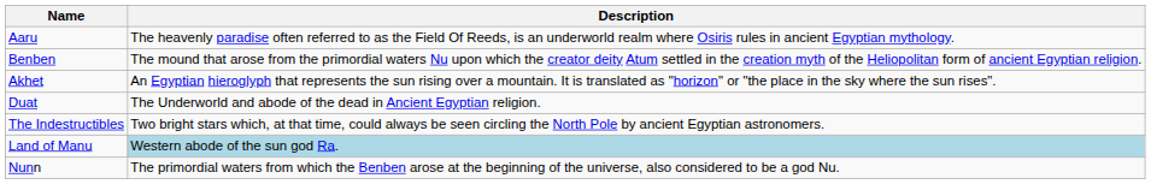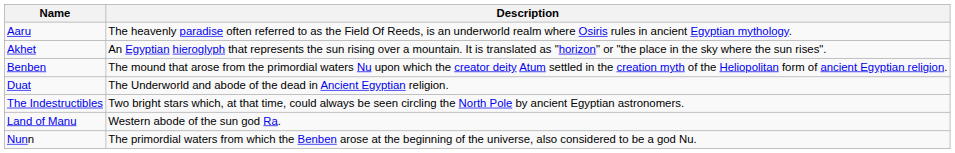 <table class="wikitable">
 <tr>
 <th>Name</th>
 <th>Description</th>
 </tr>
 <tr>
 <td><a href='#'>Aaru</a></td>
 <td>The heavenly <a href='#'>paradise</a> often referred to as the Field Of Reeds, is an underworld realm where <a href='#'>Osiris</a> rules in ancient <a href='#'>Egyptian mythology</a>.</td>
 </tr>
 <tr>
+<td><a href='#'>Akhet</a></td>
+<td>An <a href='#'>Egyptian</a> <a href='#'>hieroglyph</a> that represents the sun rising over a mountain. It is translated as "<a href='#'>horizon</a>" or "the place in the sky where the sun rises".</td>
+</tr>
+<tr>
 <td><a href='#'>Benben</a></td>
 <td>The mound that arose from the primordial waters <a href='#'>Nu</a> upon which the <a href='#'>creator deity</a> <a href='#'>Atum</a> settled in the <a href='#'>creation myth</a> of the <a href='#'>Heliopolitan</a> form of <a href='#'>ancient Egyptian religion</a>.</td>
-</tr>
-<tr>
-<td><a href='#'>Akhet</a></td>
-<td>An <a href='#'>Egyptian</a> <a href='#'>hieroglyph</a> that represents the sun rising over a mountain. It is translated as "<a href='#'>horizon</a>" or "the place in the sky where the sun rises".</td>
 </tr>
 <tr>
 <td><a href='#'>Duat</a></td>
 <td>The Underworld and abode of the dead in <a href='#'>Ancient Egyptian</a> religion.</td>
 </tr>
 <tr>
 <td><a href='#'>The Indestructibles</a></td>
 <td>Two bright stars which, at that time, could always be seen circling the <a href='#'>North Pole</a> by ancient Egyptian astronomers.</td>
 </tr>
 <tr>
 <td><a href='#'>Land of Manu</a></td>
-<td style="background: lightblue;">Western abode of the sun god <a href='#'>Ra</a>.</td>
+<td>Western abode of the sun god <a href='#'>Ra</a>.</td>
 </tr>
 <tr>
 <td><a href='#'>Nun</a>n</td>
 <td>The primordial waters from which the <a href='#'>Benben</a> arose at the beginning of the universe, also considered to be a god Nu.</td>
 </tr>
 </table>
